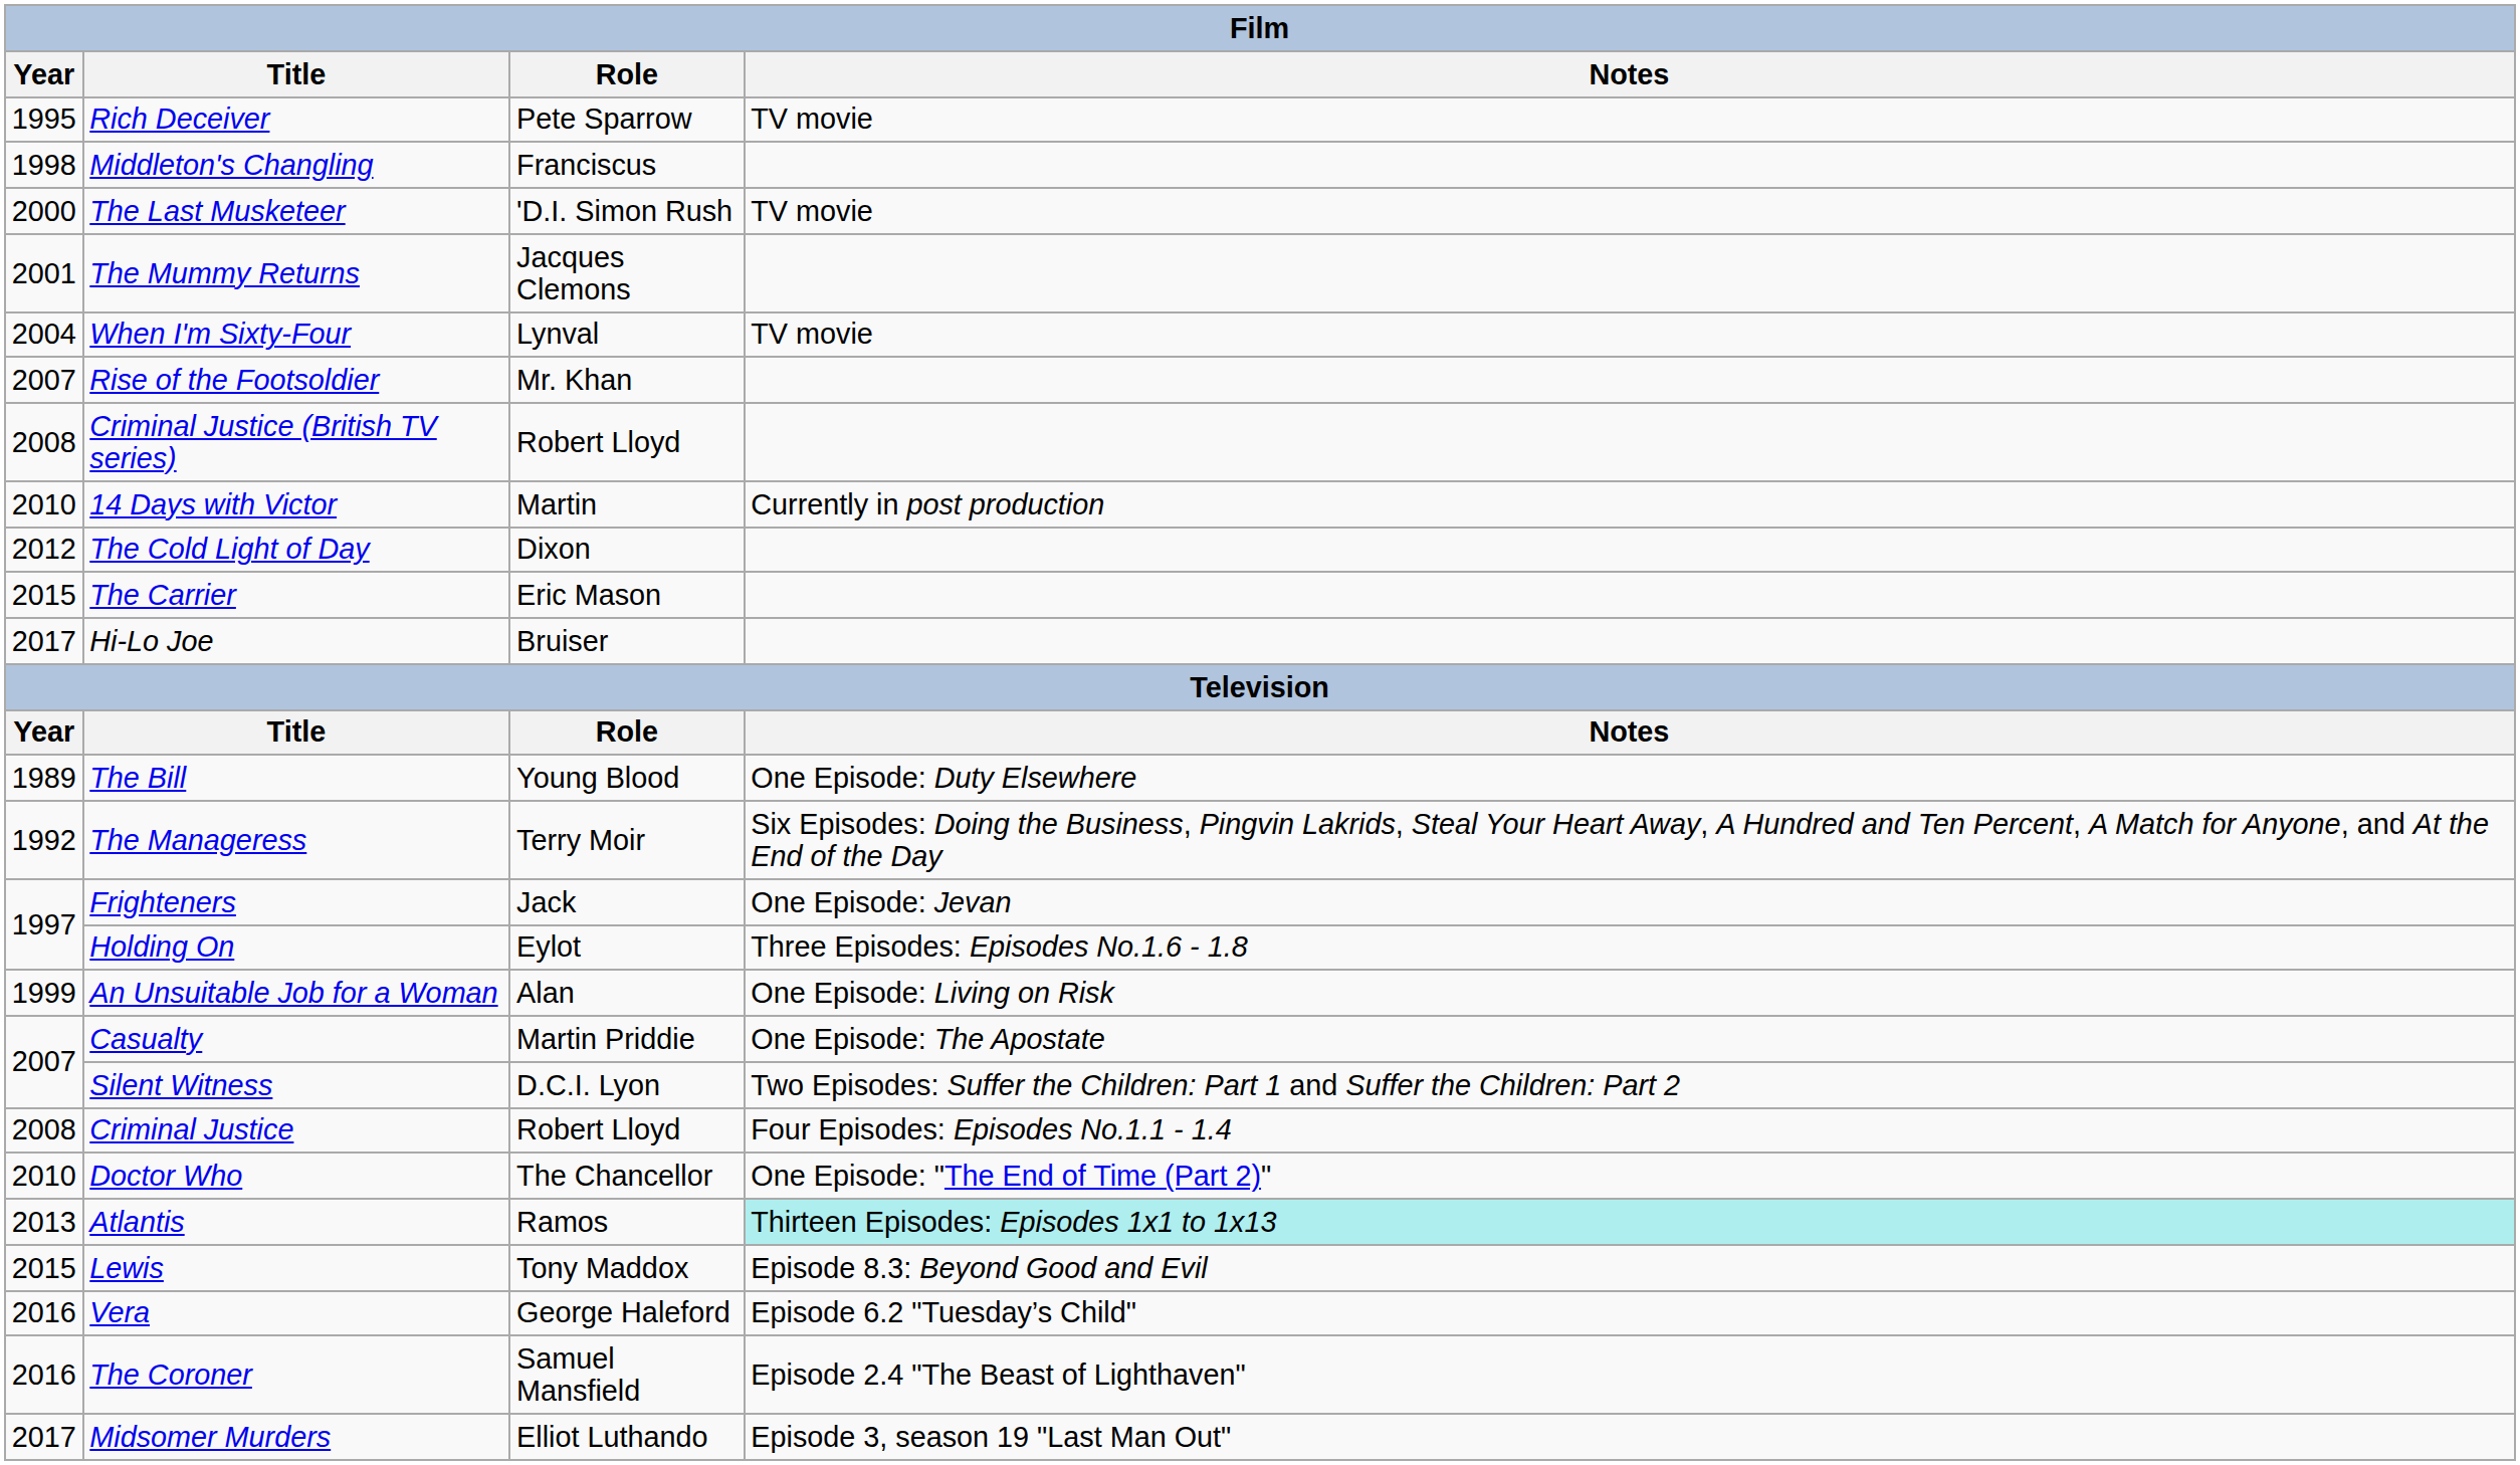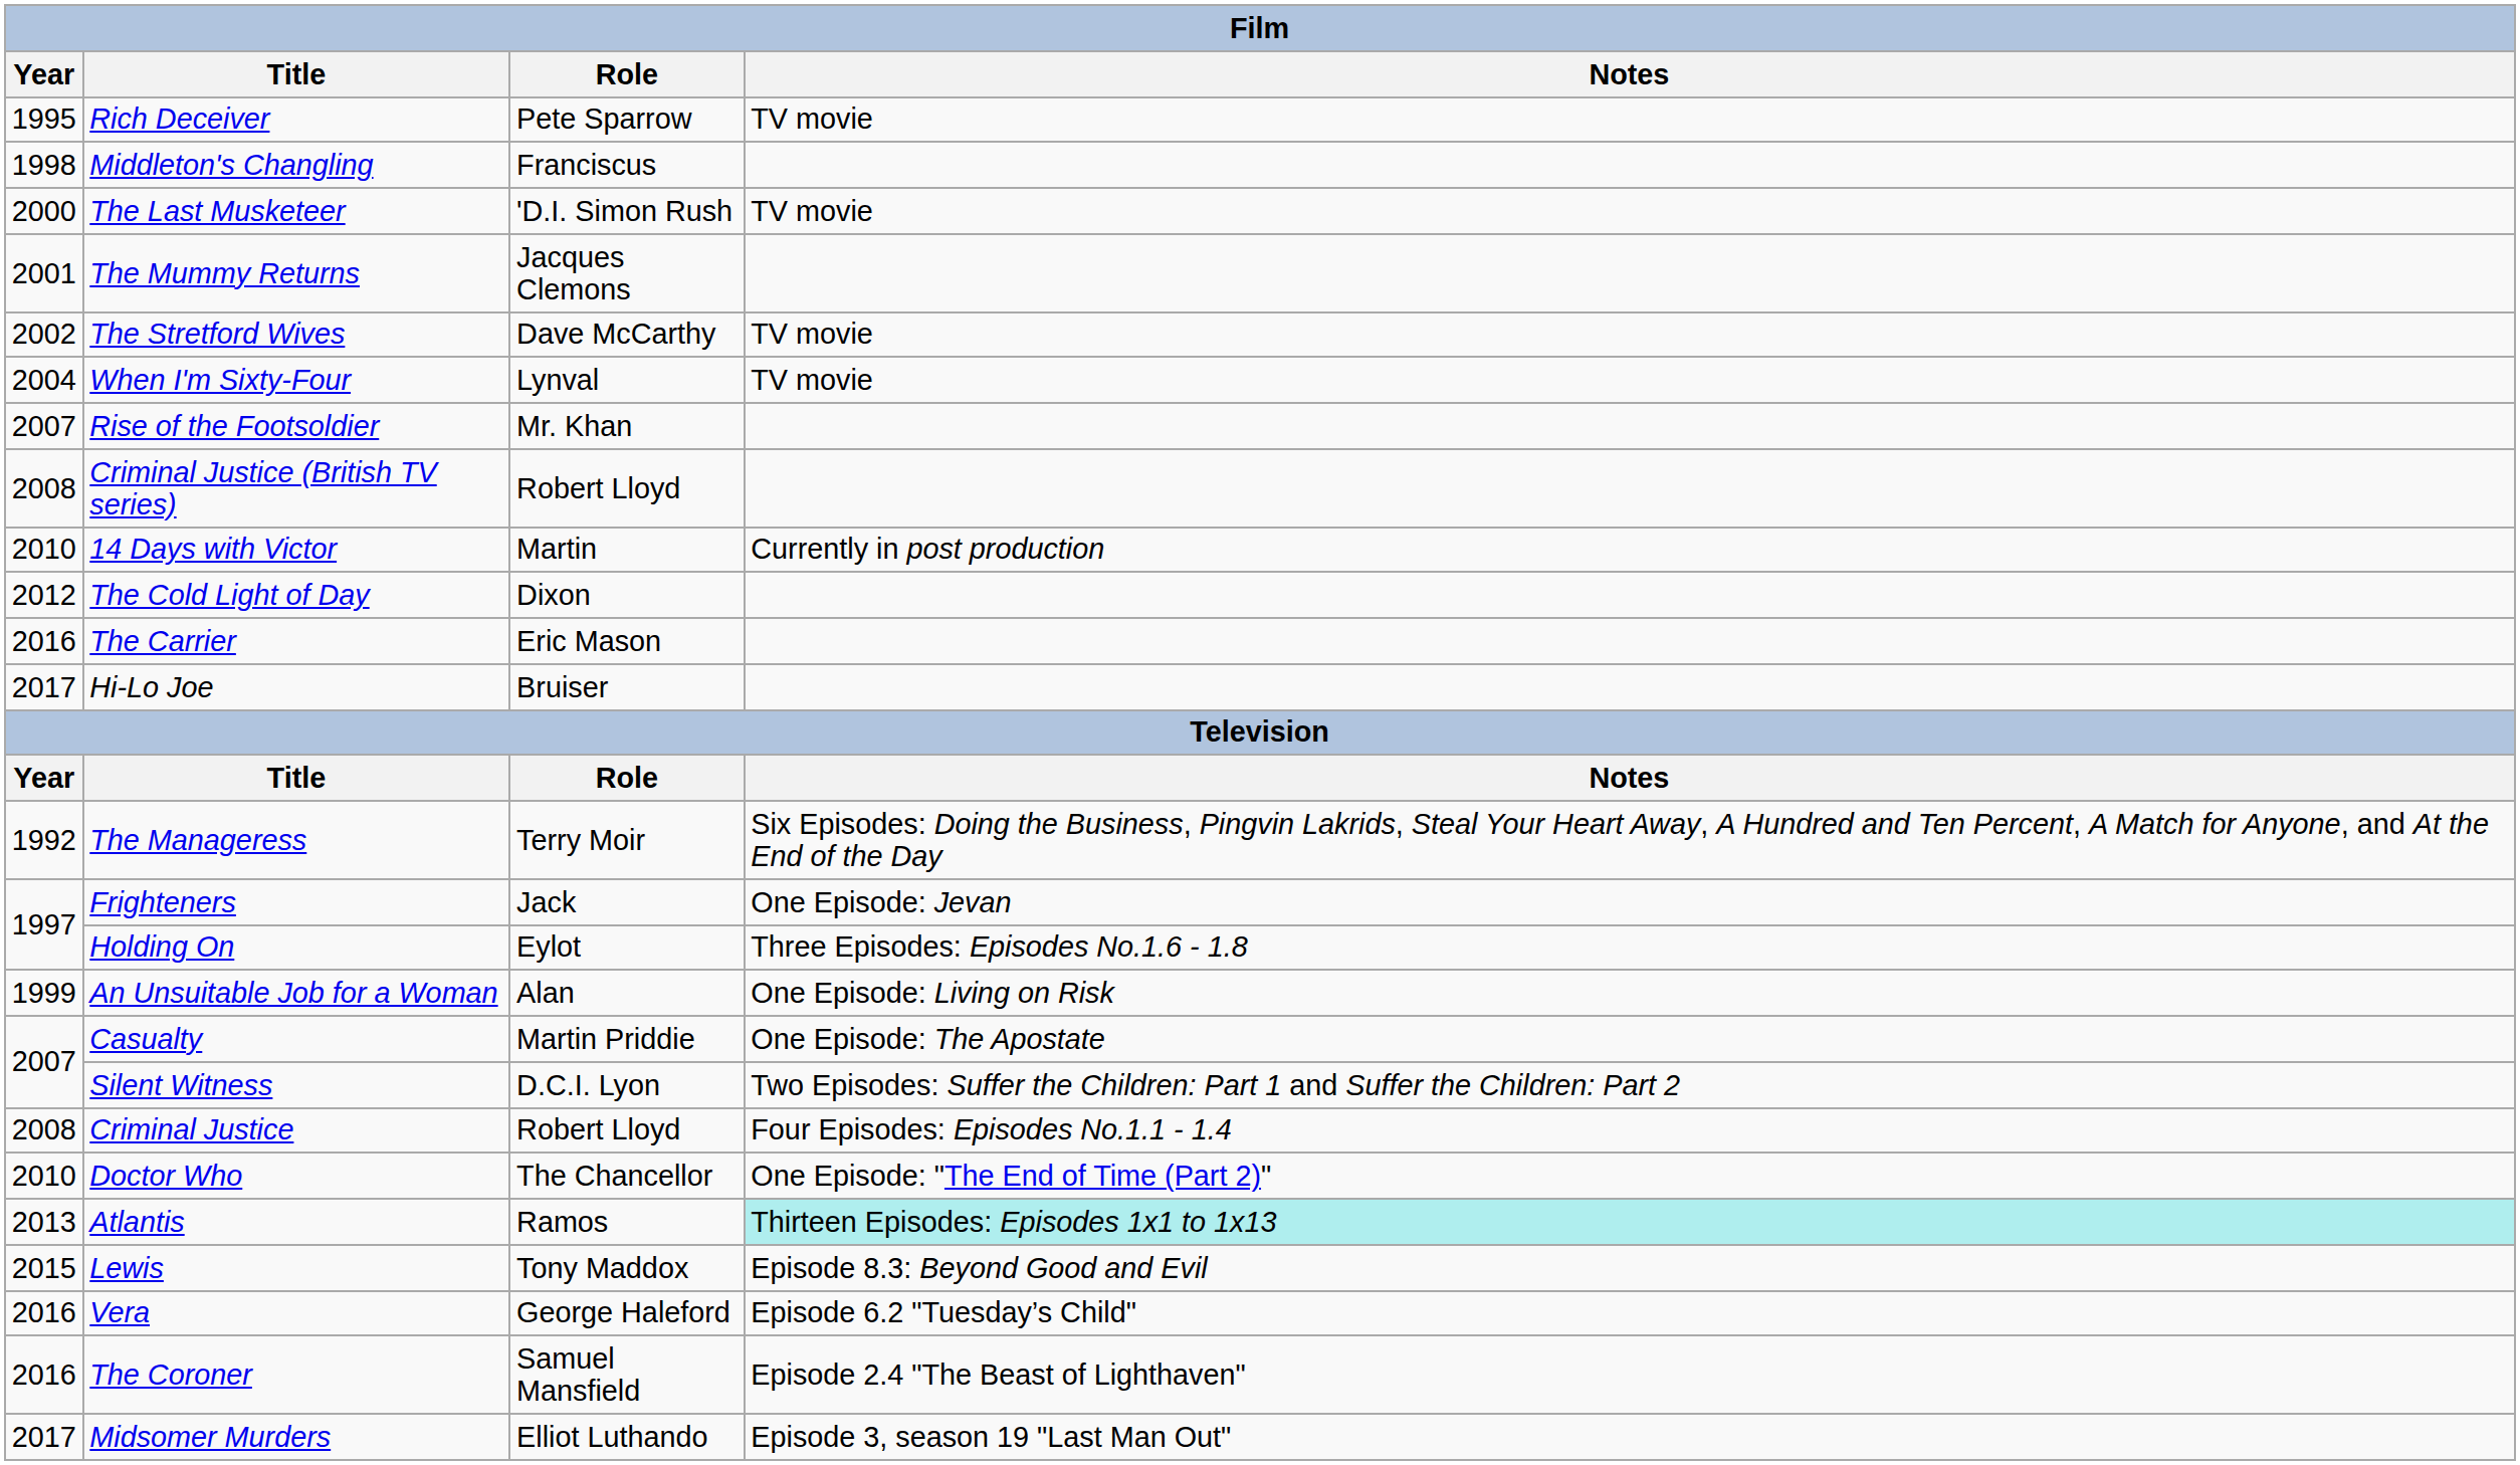 <table class="wikitable" style="font-size:90%">
 <tr>
 <th colspan=4 style="background:lightsteelblue;">Film</th>
 </tr>
 <tr>
 <th>Year</th>
 <th>Title</th>
 <th>Role</th>
 <th>Notes</th>
 </tr>
 <tr>
 <td>1995</td>
 <td><em><a href='#'>Rich Deceiver</a></em></td>
 <td>Pete Sparrow</td>
 <td>TV movie</td>
 </tr>
 <tr>
 <td>1998</td>
 <td><em><a href='#'>Middleton's Changling</a></em></td>
 <td>Franciscus</td>
 <td></td>
 </tr>
 <tr>
 <td>2000</td>
 <td><em><a href='#'>The Last Musketeer</a></em></td>
 <td>'D.I. Simon Rush</td>
 <td>TV movie</td>
 </tr>
 <tr>
 <td>2001</td>
 <td><em><a href='#'>The Mummy Returns</a></em></td>
 <td>Jacques Clemons</td>
 <td></td>
 </tr>
 <tr>
+<td>2002</td>
+<td><em><a href='#'>The Stretford Wives</a></em></td>
+<td>Dave McCarthy</td>
+<td>TV movie</td>
+</tr>
+<tr>
 <td>2004</td>
 <td><em><a href='#'>When I'm Sixty-Four</a></em></td>
 <td>Lynval</td>
 <td>TV movie</td>
 </tr>
 <tr>
 <td>2007</td>
 <td><em><a href='#'>Rise of the Footsoldier</a></em></td>
 <td>Mr. Khan</td>
 <td></td>
 </tr>
 <tr>
 <td>2008</td>
 <td><em><a href='#'>Criminal Justice (British TV series)</a></em></td>
 <td>Robert Lloyd</td>
 </tr>
 <tr>
 <td>2010</td>
 <td><em><a href='#'>14 Days with Victor</a></em></td>
 <td>Martin</td>
 <td>Currently in <em>post production</em></td>
 </tr>
 <tr>
 <td>2012</td>
 <td><em><a href='#'>The Cold Light of Day</a></em></td>
 <td>Dixon</td>
 <td></td>
 </tr>
 <tr>
-<td>2015</td>
+<td>2016</td>
 <td><em><a href='#'>The Carrier</a></em></td>
 <td>Eric Mason</td>
 <td></td>
 </tr>
 <tr>
 <td>2017</td>
 <td><em>Hi-Lo Joe</em></td>
 <td>Bruiser</td>
 <td></td>
 </tr>
 <tr>
 <th colspan=4 style="background:lightsteelblue;">Television</th>
 </tr>
 <tr>
 <th>Year</th>
 <th>Title</th>
 <th>Role</th>
 <th>Notes</th>
-</tr>
-<tr>
-<td>1989</td>
-<td><em><a href='#'>The Bill</a></em></td>
-<td>Young Blood</td>
-<td>One Episode: <em>Duty Elsewhere</em></td>
 </tr>
 <tr>
 <td>1992</td>
 <td><em><a href='#'>The Manageress</a></em></td>
 <td>Terry Moir</td>
 <td>Six Episodes: <em>Doing the Business</em>, <em>Pingvin Lakrids</em>, <em>Steal Your Heart Away</em>, <em>A Hundred and Ten Percent</em>, <em>A Match for Anyone</em>, and <em>At the End of the Day</em></td>
 </tr>
 <tr>
 <td rowspan=2>1997</td>
 <td><em><a href='#'>Frighteners</a></em></td>
 <td>Jack</td>
 <td>One Episode: <em>Jevan</em></td>
 </tr>
 <tr>
 <td><em><a href='#'>Holding On</a></em></td>
 <td>Eylot</td>
 <td>Three Episodes: <em>Episodes No.1.6 - 1.8</em></td>
 </tr>
 <tr>
 <td>1999</td>
 <td><em><a href='#'>An Unsuitable Job for a Woman</a></em></td>
 <td>Alan</td>
 <td>One Episode: <em>Living on Risk</em></td>
 </tr>
 <tr>
 <td rowspan=2>2007</td>
 <td><em><a href='#'>Casualty</a></em></td>
 <td>Martin Priddie</td>
 <td>One Episode: <em>The Apostate</em></td>
 </tr>
 <tr>
 <td><em><a href='#'>Silent Witness</a></em></td>
 <td>D.C.I. Lyon</td>
 <td>Two Episodes: <em>Suffer the Children: Part 1</em> and <em>Suffer the Children: Part 2</em></td>
 </tr>
 <tr>
 <td>2008</td>
 <td><em><a href='#'>Criminal Justice</a></em></td>
 <td>Robert Lloyd</td>
 <td>Four Episodes: <em>Episodes No.1.1 - 1.4</em></td>
 </tr>
 <tr>
 <td>2010</td>
 <td><em><a href='#'>Doctor Who</a></em></td>
 <td>The Chancellor</td>
 <td>One Episode: "<a href='#'>The End of Time (Part 2)</a>"</td>
 </tr>
 <tr>
 <td>2013</td>
 <td><em><a href='#'>Atlantis</a></em></td>
 <td>Ramos</td>
 <td style="background: paleturquoise;">Thirteen Episodes: <em>Episodes 1x1 to 1x13</em></td>
 </tr>
 <tr>
 <td>2015</td>
 <td><em><a href='#'>Lewis</a></em></td>
 <td>Tony Maddox</td>
 <td>Episode 8.3: <em>Beyond Good and Evil</em></td>
 </tr>
 <tr>
 <td>2016</td>
 <td><em><a href='#'>Vera</a></em></td>
 <td>George Haleford</td>
 <td>Episode 6.2 "Tuesday’s Child"</td>
 </tr>
 <tr>
 <td>2016</td>
 <td><em><a href='#'>The Coroner</a></em></td>
 <td>Samuel Mansfield</td>
 <td>Episode 2.4 "The Beast of Lighthaven"</td>
 </tr>
 <tr>
 <td>2017</td>
 <td><em><a href='#'>Midsomer Murders</a></em></td>
 <td>Elliot Luthando</td>
 <td>Episode 3, season 19 "Last Man Out"</td>
 </tr>
 </table>
